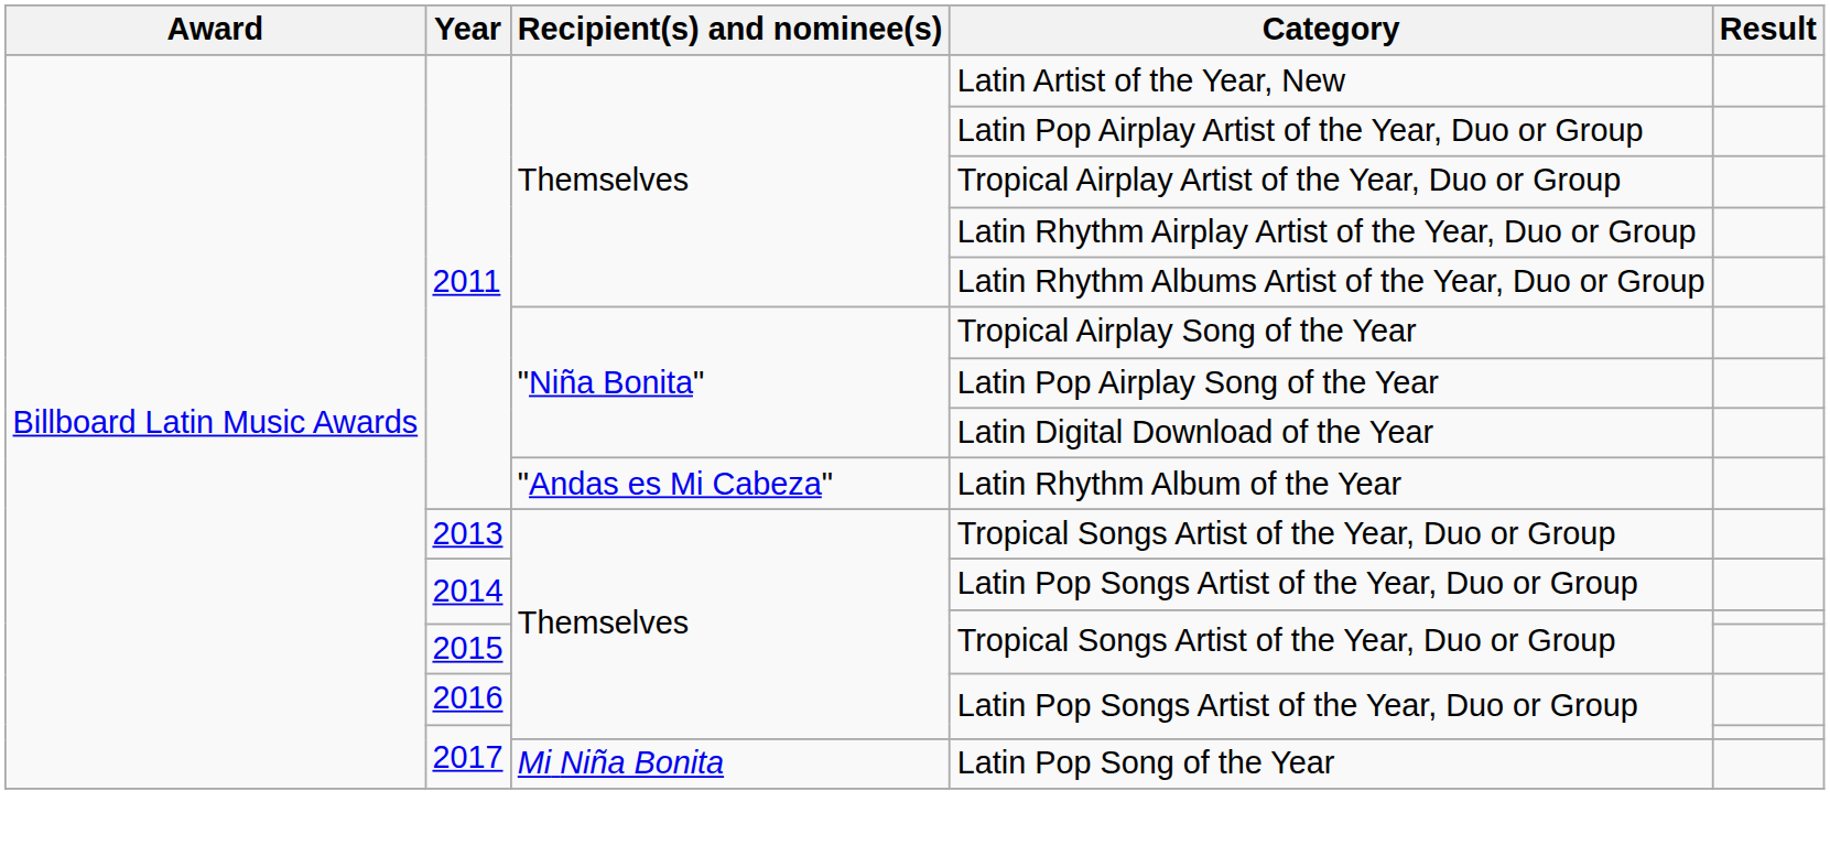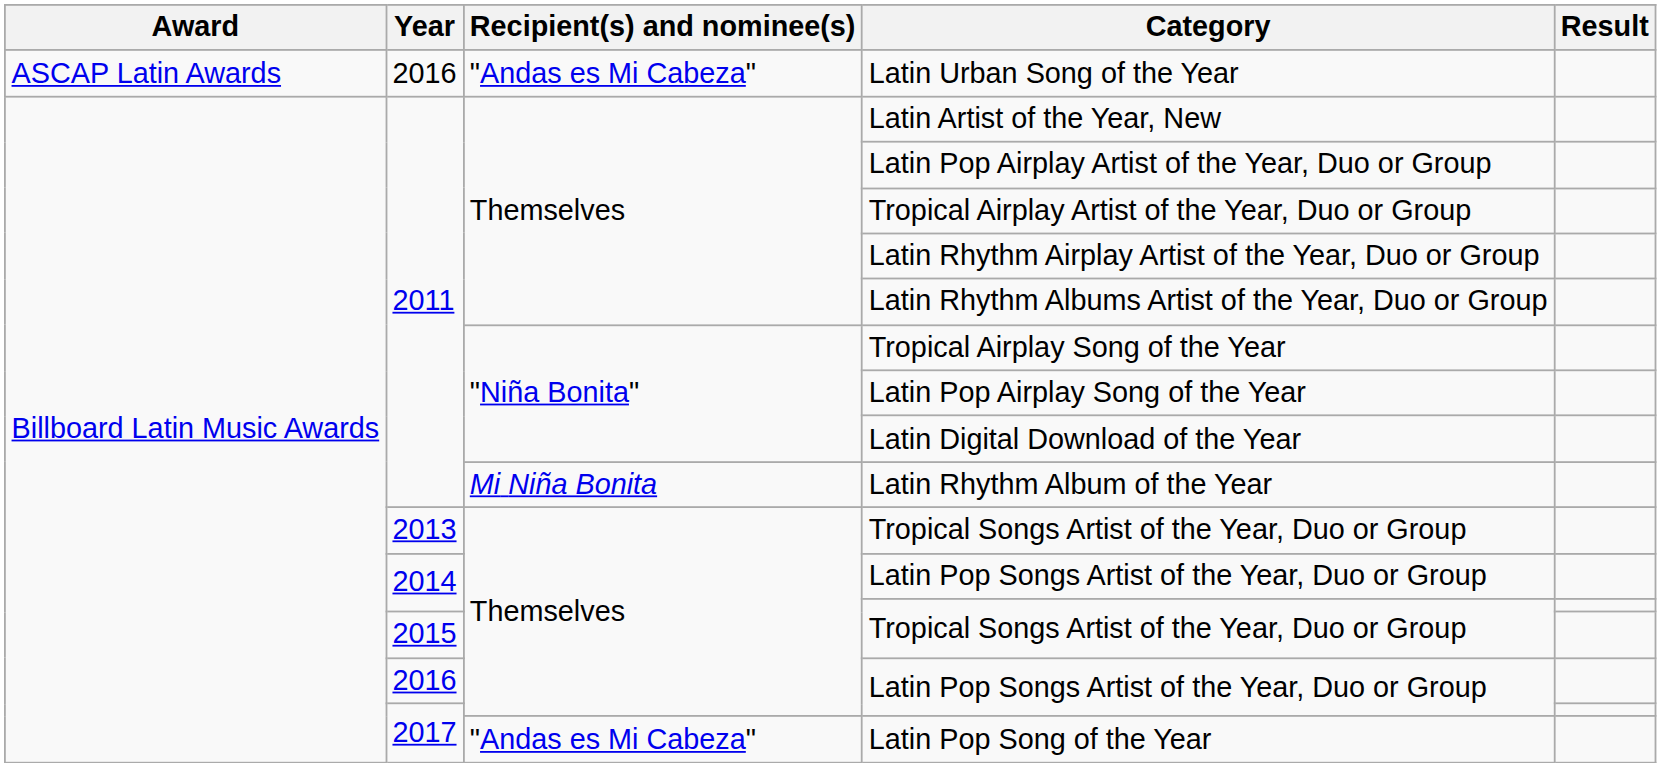 <table class="wikitable sortable plainrowheaders" style="width: auto;">
 <tr>
 <th scope="col">Award</th>
 <th scope="col">Year</th>
 <th scope="col">Recipient(s) and nominee(s)</th>
 <th scope="col">Category</th>
 <th scope="col">Result</th>
+</tr>
+<tr>
+<td><a href='#'>ASCAP Latin Awards</a></td>
+<td>2016</td>
+<td>"<a href='#'>Andas es Mi Cabeza</a>"</td>
+<td>Latin Urban Song of the Year</td>
+<td></td>
 </tr>
 <tr>
 <td rowspan="16"><a href='#'>Billboard Latin Music Awards</a></td>
 <td rowspan="9"><a href='#'>2011</a></td>
 <td rowspan="5">Themselves</td>
 <td>Latin Artist of the Year, New</td>
 <td></td>
 </tr>
 <tr>
 <td>Latin Pop Airplay Artist of the Year, Duo or Group</td>
 <td></td>
 </tr>
 <tr>
 <td>Tropical Airplay Artist of the Year, Duo or Group</td>
 <td></td>
 </tr>
 <tr>
 <td>Latin Rhythm Airplay Artist of the Year, Duo or Group</td>
 <td></td>
 </tr>
 <tr>
 <td>Latin Rhythm Albums Artist of the Year, Duo or Group</td>
 <td></td>
 </tr>
 <tr>
 <td rowspan="3">"<a href='#'>Niña Bonita</a>"</td>
 <td>Tropical Airplay Song of the Year</td>
 <td></td>
 </tr>
 <tr>
 <td>Latin Pop Airplay Song of the Year</td>
 <td></td>
 </tr>
 <tr>
 <td>Latin Digital Download of the Year</td>
 <td></td>
 </tr>
 <tr>
-<td>"<a href='#'>Andas es Mi Cabeza</a>"</td>
+<td><a href='#'><em>Mi</em> <em>Niña Bonita</em></a></td>
 <td>Latin Rhythm Album of the Year</td>
 <td></td>
 </tr>
 <tr>
 <td><a href='#'>2013</a></td>
 <td rowspan="6">Themselves</td>
 <td>Tropical Songs Artist of the Year, Duo or Group</td>
 <td></td>
 </tr>
 <tr>
 <td rowspan="2"><a href='#'>2014</a></td>
 <td>Latin Pop Songs Artist of the Year, Duo or Group</td>
 <td></td>
 </tr>
 <tr>
 <td rowspan="2">Tropical Songs Artist of the Year, Duo or Group</td>
 <td></td>
 </tr>
 <tr>
 <td><a href='#'>2015</a></td>
 <td></td>
 </tr>
 <tr>
 <td><a href='#'>2016</a></td>
 <td rowspan="2">Latin Pop Songs Artist of the Year, Duo or Group</td>
 <td></td>
 </tr>
 <tr>
 <td rowspan="2"><a href='#'>2017</a></td>
 <td></td>
 </tr>
 <tr>
-<td><a href='#'><em>Mi</em> <em>Niña Bonita</em></a></td>
+<td>"<a href='#'>Andas es Mi Cabeza</a>"</td>
 <td>Latin Pop Song of the Year</td>
 <td></td>
 </tr>
 </table>
